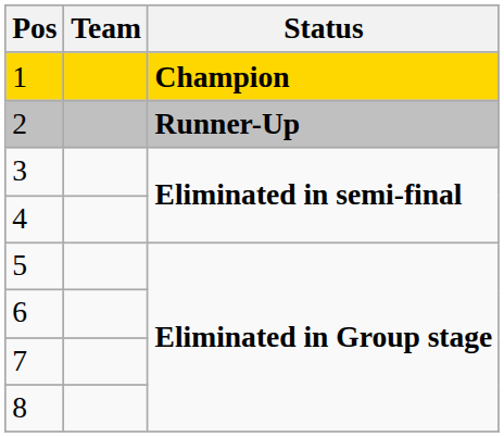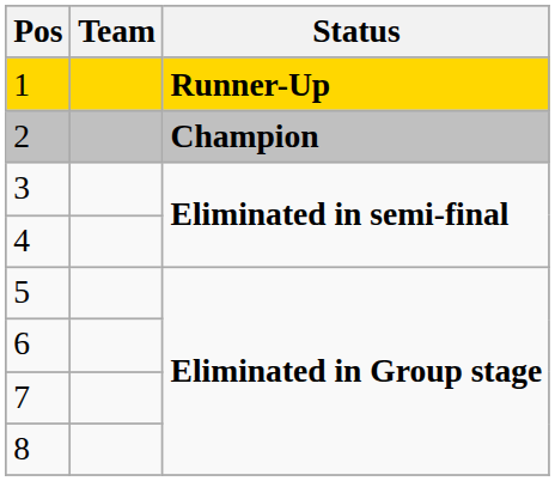 <table class="wikitable">
 <tr>
 <th>Pos</th>
 <th>Team</th>
 <th>Status</th>
 </tr>
 <tr style="background:gold;">
 <td>1</td>
 <td style="text-align:left;"></td>
-<td><strong>Champion</strong></td>
+<td><strong>Runner-Up</strong></td>
 </tr>
 <tr style="background:silver;">
 <td>2</td>
 <td style="text-align:left;"></td>
-<td><strong>Runner-Up</strong></td>
+<td><strong>Champion</strong></td>
 </tr>
 <tr>
 <td>3</td>
 <td style="text-align:left;"></td>
 <td rowspan="2"><strong>Eliminated in semi-final</strong></td>
 </tr>
 <tr>
 <td>4</td>
 <td style="text-align:left;"></td>
 </tr>
 <tr>
 <td>5</td>
 <td style="text-align:left;"></td>
 <td rowspan="6"><strong>Eliminated in Group stage</strong></td>
 </tr>
 <tr>
 <td>6</td>
 <td style="text-align:left;"></td>
 </tr>
 <tr>
 <td>7</td>
 <td style="text-align:left;"></td>
 </tr>
 <tr>
 <td>8</td>
 <td style="text-align:left;"></td>
 </tr>
 </table>
